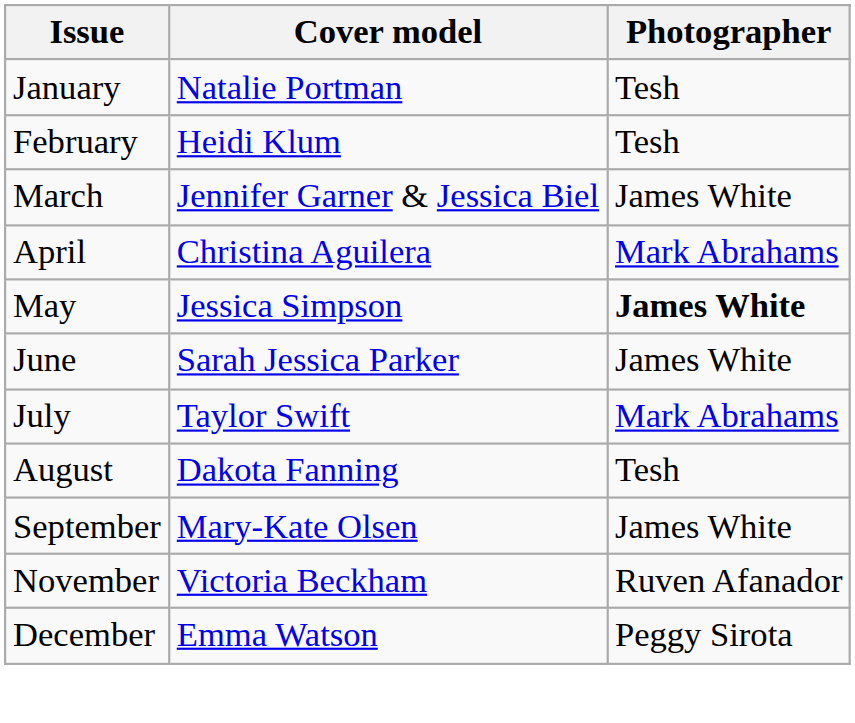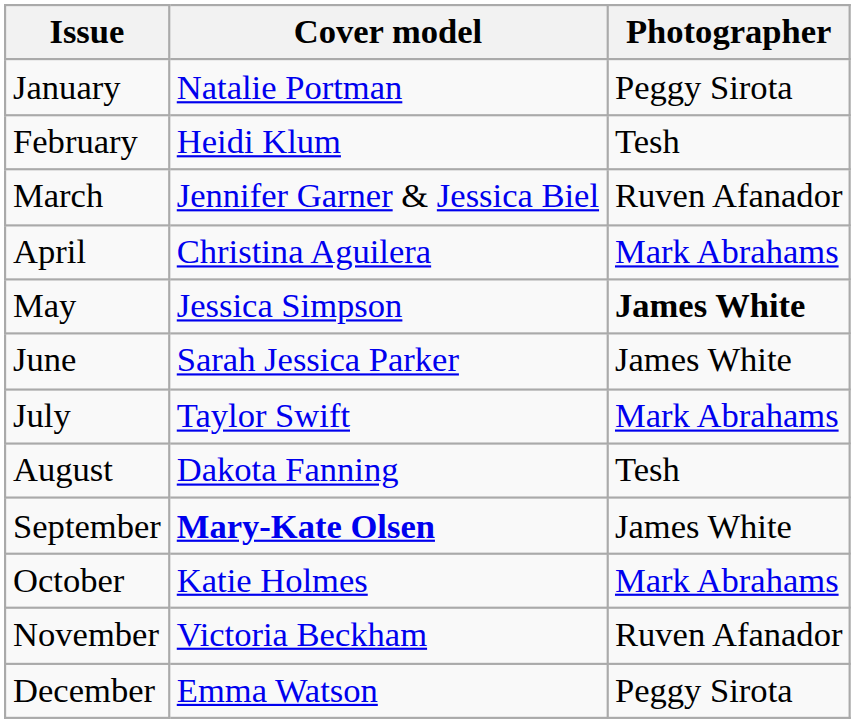 <table class="sortable wikitable">
 <tr>
 <th>Issue</th>
 <th>Cover model</th>
 <th>Photographer</th>
 </tr>
 <tr>
 <td>January</td>
 <td><a href='#'>Natalie Portman</a></td>
-<td>Tesh</td>
+<td>Peggy Sirota</td>
 </tr>
 <tr>
 <td>February</td>
 <td><a href='#'>Heidi Klum</a></td>
 <td>Tesh</td>
 </tr>
 <tr>
 <td>March</td>
 <td><a href='#'>Jennifer Garner</a> & <a href='#'>Jessica Biel</a></td>
-<td>James White</td>
+<td>Ruven Afanador</td>
 </tr>
 <tr>
 <td>April</td>
 <td><a href='#'>Christina Aguilera</a></td>
 <td><a href='#'>Mark Abrahams</a></td>
 </tr>
 <tr>
 <td>May</td>
 <td><a href='#'>Jessica Simpson</a></td>
 <td><strong>James White</strong></td>
 </tr>
 <tr>
 <td>June</td>
 <td><a href='#'>Sarah Jessica Parker</a></td>
 <td>James White</td>
 </tr>
 <tr>
 <td>July</td>
 <td><a href='#'>Taylor Swift</a></td>
 <td><a href='#'>Mark Abrahams</a></td>
 </tr>
 <tr>
 <td>August</td>
 <td><a href='#'>Dakota Fanning</a></td>
 <td>Tesh</td>
 </tr>
 <tr>
 <td>September</td>
-<td><a href='#'>Mary-Kate Olsen</a></td>
+<td><strong><a href='#'>Mary-Kate Olsen</a></strong></td>
 <td>James White</td>
+</tr>
+<tr>
+<td>October</td>
+<td><a href='#'>Katie Holmes</a></td>
+<td><a href='#'>Mark Abrahams</a></td>
 </tr>
 <tr>
 <td>November</td>
 <td><a href='#'>Victoria Beckham</a></td>
 <td>Ruven Afanador</td>
 </tr>
 <tr>
 <td>December</td>
 <td><a href='#'>Emma Watson</a></td>
 <td>Peggy Sirota</td>
 </tr>
 </table>
